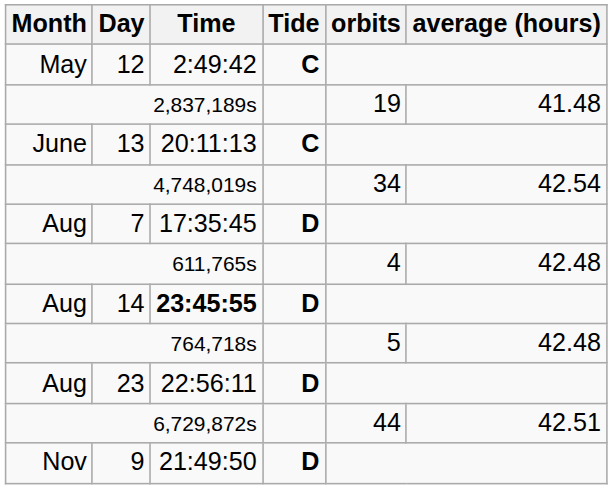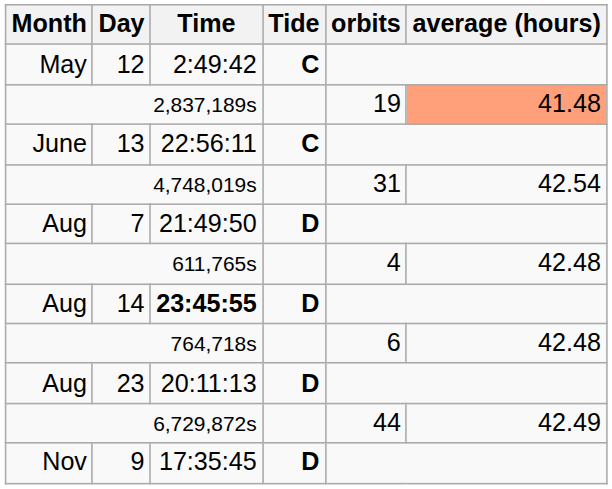 <table class="wikitable" style="text-align:right; margin:1em auto 1em auto;">
 <tr>
 <th>Month</th>
 <th>Day</th>
 <th>Time</th>
 <th>Tide</th>
 <th>orbits</th>
 <th>average (hours)</th>
 </tr>
 <tr>
 <td>May</td>
 <td>12</td>
 <td>2:49:42</td>
 <td><strong>C</strong></td>
 <td colspan="2"></td>
 </tr>
 <tr>
 <td colspan="3"><small>2,837,189s</small></td>
 <td></td>
 <td>19</td>
-<td>41.48</td>
+<td style="background: lightsalmon;">41.48</td>
 </tr>
 <tr>
 <td>June</td>
 <td>13</td>
-<td>20:11:13</td>
+<td>22:56:11</td>
 <td><strong>C</strong></td>
 <td colspan="2"></td>
 </tr>
 <tr>
 <td colspan="3"><small>4,748,019s</small></td>
 <td></td>
-<td>34</td>
+<td>31</td>
 <td>42.54</td>
 </tr>
 <tr>
 <td>Aug</td>
 <td>7</td>
-<td>17:35:45</td>
+<td>21:49:50</td>
 <td><strong>D</strong></td>
 <td colspan="2"></td>
 </tr>
 <tr>
 <td colspan="3"><small>611,765s</small></td>
 <td></td>
 <td>4</td>
 <td>42.48</td>
 </tr>
 <tr>
 <td>Aug</td>
 <td>14</td>
 <td><strong>23:45:55</strong></td>
 <td><strong>D</strong></td>
 <td colspan="2"></td>
 </tr>
 <tr>
 <td colspan="3"><small>764,718s</small></td>
 <td></td>
-<td>5</td>
+<td>6</td>
 <td>42.48</td>
 </tr>
 <tr>
 <td>Aug</td>
 <td>23</td>
-<td>22:56:11</td>
+<td>20:11:13</td>
 <td><strong>D</strong></td>
 <td colspan="2"></td>
 </tr>
 <tr>
 <td colspan="3"><small>6,729,872s</small></td>
 <td></td>
 <td>44</td>
-<td>42.51</td>
+<td>42.49</td>
 </tr>
 <tr>
 <td>Nov</td>
 <td>9</td>
-<td>21:49:50</td>
+<td>17:35:45</td>
 <td><strong>D</strong></td>
 <td colspan="2"></td>
 </tr>
 </table>
